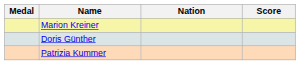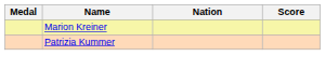 <table class=wikitable style="border:1px solid #AAAAAA;font-size:90%">
 <tr bgcolor="#E4E4E4">
 <th width=50>Medal</th>
 <th width=160>Name</th>
 <th width=160>Nation</th>
 <th width=80>Score</th>
 </tr>
 <tr bgcolor="#F7F6A8">
 <td align="center"></td>
 <td><a href='#'>Marion Kreiner</a></td>
 <td></td>
 <td align="center"></td>
 </tr>
-<tr bgcolor="#DCE5E5">
-<td align="center"></td>
-<td><a href='#'>Doris Günther</a></td>
-<td></td>
-<td align="center"></td>
-</tr>
 <tr bgcolor="#FFDAB9">
 <td align="center"></td>
 <td><a href='#'>Patrizia Kummer</a></td>
 <td></td>
 <td align="center"></td>
 </tr>
 </table>
